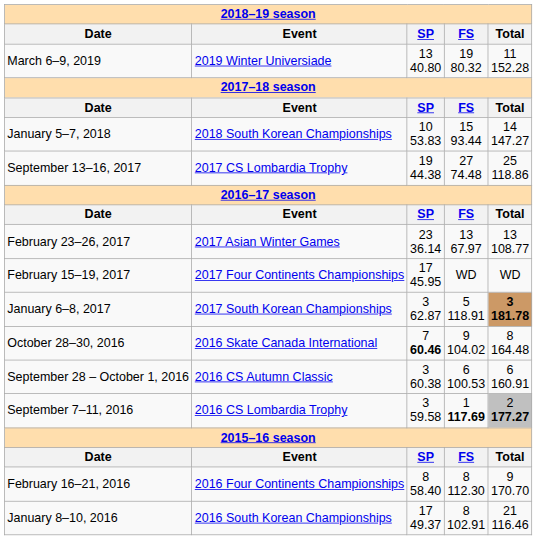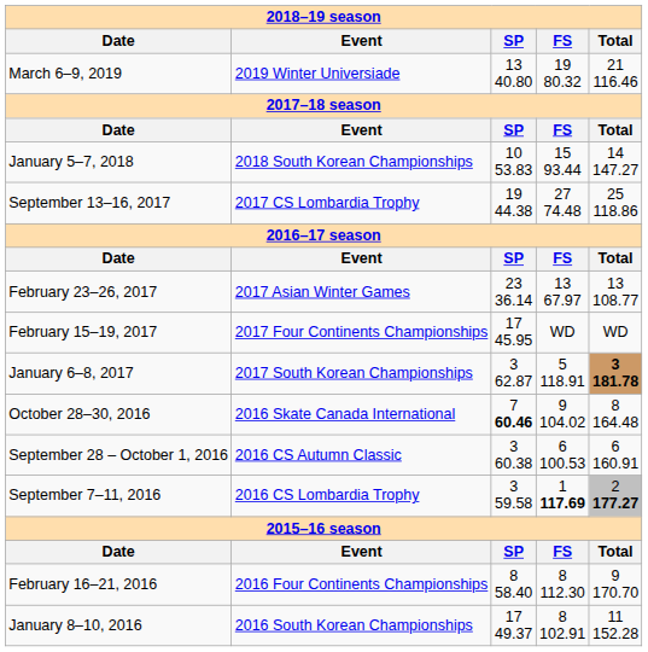 <table class="wikitable">
 <tr>
 <td style="background-color: #ffdead;" colspan=6 align=center><strong><a href='#'>2018–19 season</a></strong></td>
 </tr>
 <tr>
 <th>Date</th>
 <th>Event</th>
 <th><a href='#'>SP</a></th>
 <th><a href='#'>FS</a></th>
 <th>Total</th>
 </tr>
 <tr>
 <td>March 6–9, 2019</td>
 <td><a href='#'>2019 Winter Universiade</a></td>
 <td align=center>13 <br> 40.80</td>
 <td align=center>19 <br> 80.32</td>
-<td align=center>11 <br> 152.28</td>
+<td align=center>21 <br> 116.46</td>
 </tr>
 <tr>
 <td style="background-color: #ffdead;" colspan=6 align=center><strong><a href='#'>2017–18 season</a></strong></td>
 </tr>
 <tr>
 <th>Date</th>
 <th>Event</th>
 <th><a href='#'>SP</a></th>
 <th><a href='#'>FS</a></th>
 <th>Total</th>
 </tr>
 <tr>
 <td>January 5–7, 2018</td>
 <td><a href='#'>2018 South Korean Championships</a></td>
 <td align=center>10 <br> 53.83</td>
 <td align=center>15 <br> 93.44</td>
 <td align=center>14 <br> 147.27</td>
 </tr>
 <tr>
 <td>September 13–16, 2017</td>
 <td><a href='#'>2017 CS Lombardia Trophy</a></td>
 <td align=center>19 <br> 44.38</td>
 <td align=center>27 <br> 74.48</td>
 <td align=center>25 <br> 118.86</td>
 </tr>
 <tr>
 <td style="background-color: #ffdead;" colspan=6 align=center><strong><a href='#'>2016–17 season</a></strong></td>
 </tr>
 <tr>
 <th>Date</th>
 <th>Event</th>
 <th><a href='#'>SP</a></th>
 <th><a href='#'>FS</a></th>
 <th>Total</th>
 </tr>
 <tr>
 <td>February 23–26, 2017</td>
 <td><a href='#'>2017 Asian Winter Games</a></td>
 <td align=center>23 <br> 36.14</td>
 <td align=center>13 <br> 67.97</td>
 <td align=center>13 <br> 108.77</td>
 </tr>
 <tr>
 <td>February 15–19, 2017</td>
 <td><a href='#'>2017 Four Continents Championships</a></td>
 <td align=center>17 <br> 45.95</td>
 <td align=center>WD</td>
 <td align=center>WD</td>
 </tr>
 <tr>
 <td>January 6–8, 2017</td>
 <td><a href='#'>2017 South Korean Championships</a></td>
 <td align=center>3 <br> 62.87</td>
 <td align=center>5 <br> 118.91</td>
 <td align=center bgcolor=cc9966><strong>3 <br> 181.78</strong></td>
 </tr>
 <tr>
 <td>October 28–30, 2016</td>
 <td><a href='#'>2016 Skate Canada International</a></td>
 <td align=center>7 <br> <strong>60.46</strong></td>
 <td align=center>9 <br> 104.02</td>
 <td align=center>8 <br> 164.48</td>
 </tr>
 <tr>
 <td>September 28 – October 1, 2016</td>
 <td><a href='#'>2016 CS Autumn Classic</a></td>
 <td align=center>3 <br> 60.38</td>
 <td align=center>6 <br> 100.53</td>
 <td align=center>6 <br> 160.91</td>
 </tr>
 <tr>
 <td>September 7–11, 2016</td>
 <td><a href='#'>2016 CS Lombardia Trophy</a></td>
 <td align=center>3 <br> 59.58</td>
 <td align=center>1 <br> <strong>117.69</strong></td>
 <td align=center bgcolor=silver>2 <br> <strong>177.27</strong></td>
 </tr>
 <tr>
 <td style="background-color: #ffdead; " colspan=6 align=center><strong><a href='#'>2015–16 season</a></strong></td>
 </tr>
 <tr>
 <th>Date</th>
 <th>Event</th>
 <th><a href='#'>SP</a></th>
 <th><a href='#'>FS</a></th>
 <th>Total</th>
 </tr>
 <tr>
 <td>February 16–21, 2016</td>
 <td><a href='#'>2016 Four Continents Championships</a></td>
 <td align=center>8 <br> 58.40</td>
 <td align=center>8 <br> 112.30</td>
 <td align=center>9 <br> 170.70</td>
 </tr>
 <tr>
 <td>January 8–10, 2016</td>
 <td><a href='#'>2016 South Korean Championships</a></td>
 <td align=center>17 <br> 49.37</td>
 <td align=center>8 <br> 102.91</td>
-<td align=center>21 <br> 116.46</td>
+<td align=center>11 <br> 152.28</td>
 </tr>
 </table>
